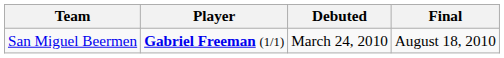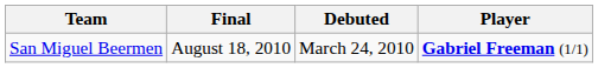 <table class=wikitable>
 <tr>
 <th>Team</th>
+<th>Final</th>
+<th>Debuted</th>
 <th>Player</th>
-<th>Debuted</th>
-<th>Final</th>
 </tr>
 <tr>
 <td><a href='#'>San Miguel Beermen</a></td>
+<td>August 18, 2010</td>
+<td>March 24, 2010</td>
 <td><strong><a href='#'>Gabriel Freeman</a></strong> <small>(1/1)</small></td>
-<td>March 24, 2010</td>
-<td>August 18, 2010</td>
 </tr>
 </table>
